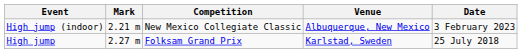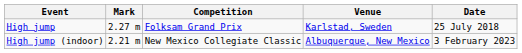 <table class=wikitable>
 <tr>
 <th>Event</th>
 <th>Mark</th>
 <th>Competition</th>
 <th>Venue</th>
 <th>Date</th>
 </tr>
 <tr>
+<td><a href='#'>High jump</a></td>
+<td>2.27 m</td>
+<td><a href='#'>Folksam Grand Prix</a></td>
+<td><a href='#'>Karlstad, Sweden</a></td>
+<td>25 July 2018</td>
+</tr>
+<tr>
 <td><a href='#'>High jump</a> (indoor)</td>
 <td>2.21 m </td>
 <td>New Mexico Collegiate Classic</td>
 <td><a href='#'>Albuquerque, New Mexico</a></td>
 <td>3 February 2023</td>
 </tr>
-<tr>
-<td><a href='#'>High jump</a></td>
-<td>2.27 m</td>
-<td><a href='#'>Folksam Grand Prix</a></td>
-<td><a href='#'>Karlstad, Sweden</a></td>
-<td>25 July 2018</td>
-</tr>
 </table>
